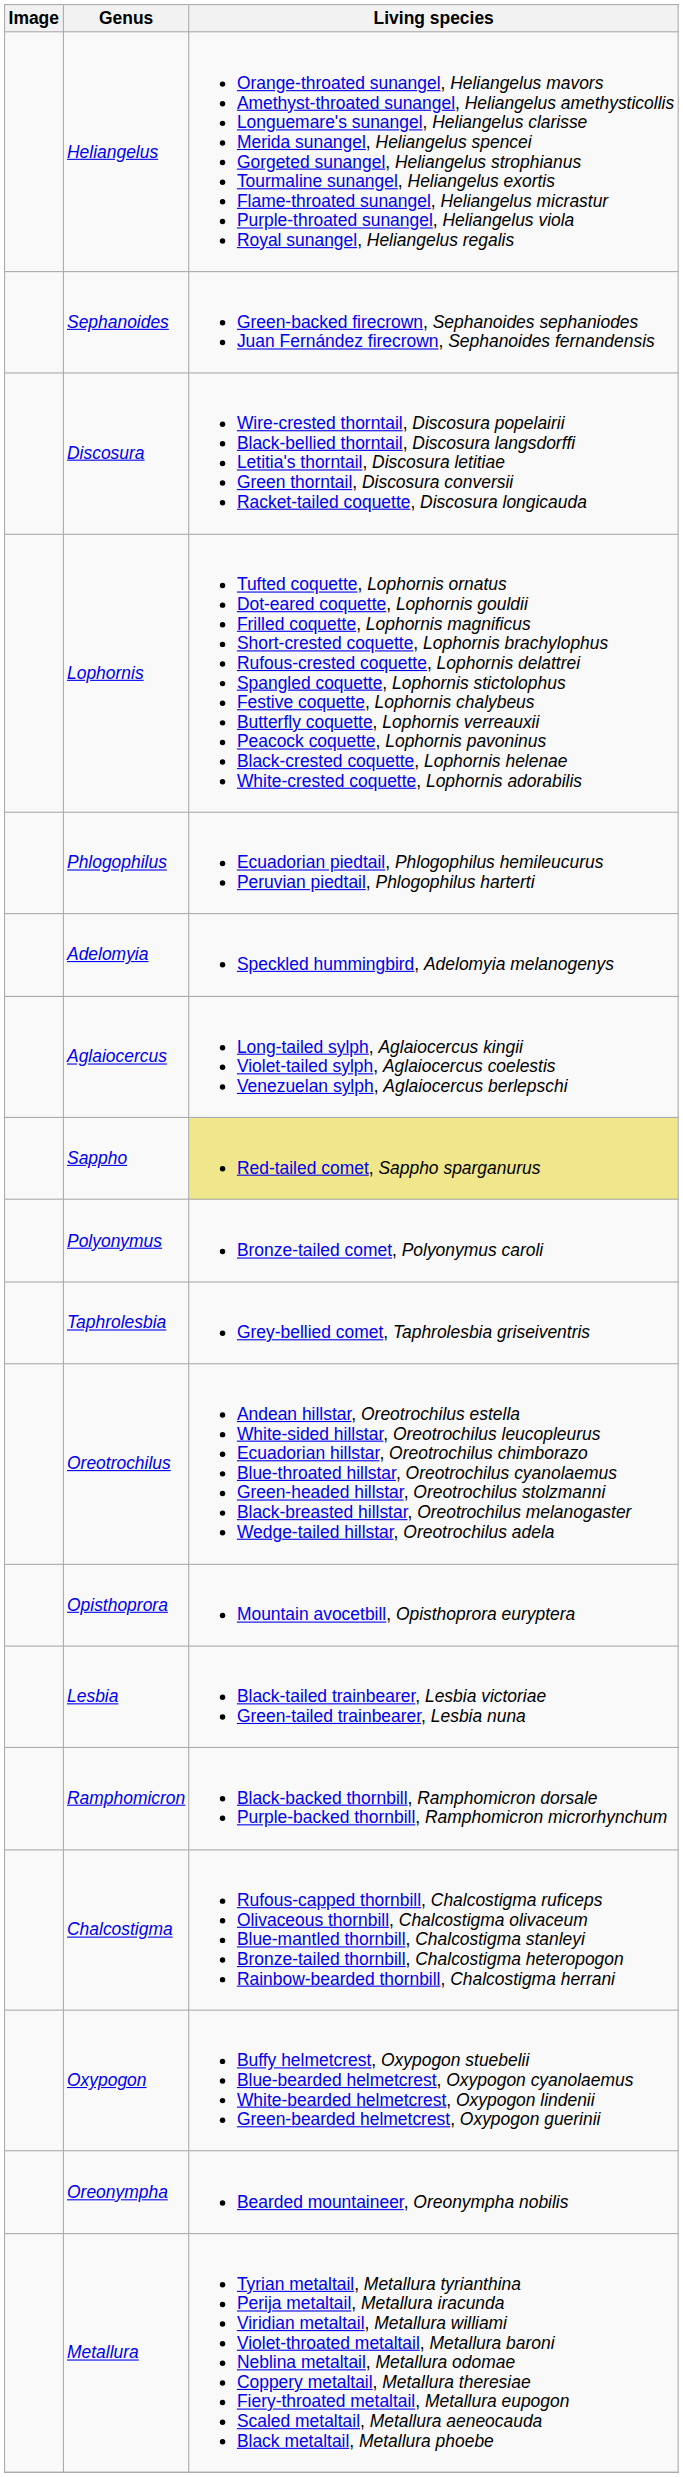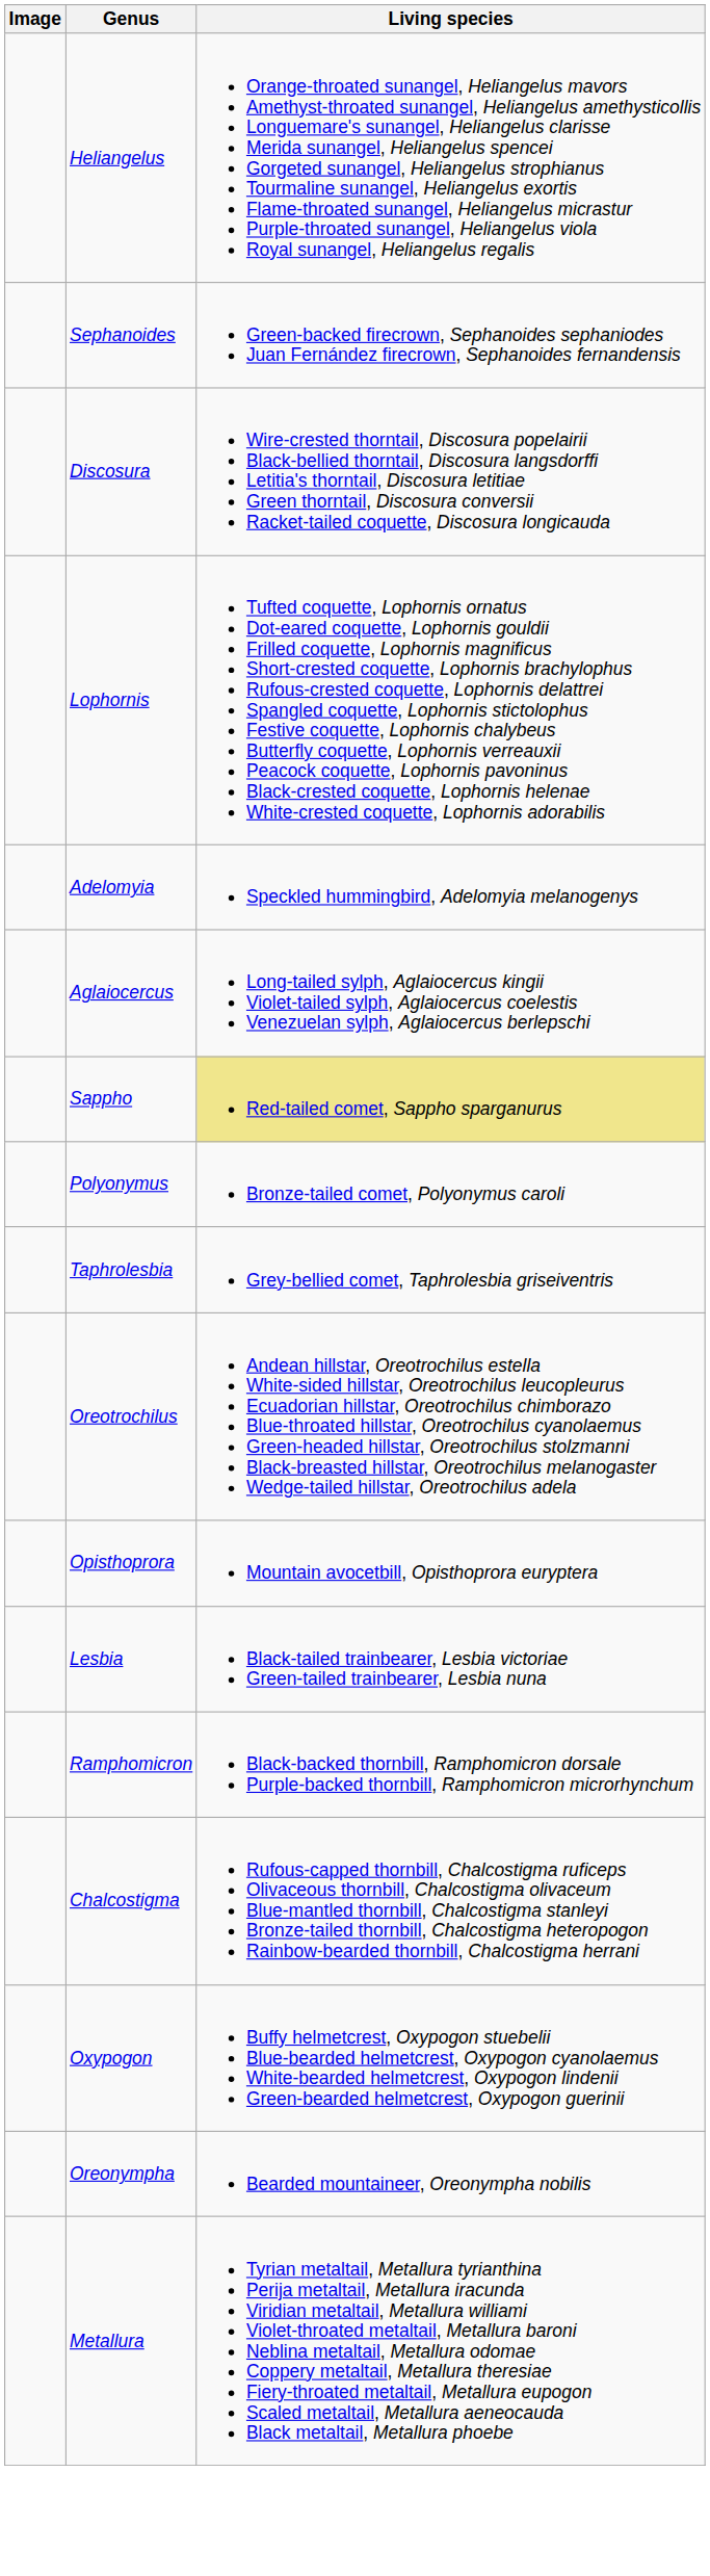 <table class="wikitable">
 <tr>
 <th>Image</th>
 <th>Genus</th>
 <th>Living species</th>
 </tr>
 <tr>
 <td></td>
 <td><em><a href='#'>Heliangelus</a></em></td>
 <td><br><ul><li><a href='#'>Orange-throated sunangel</a>, <em>Heliangelus mavors</em></li><li><a href='#'>Amethyst-throated sunangel</a>, <em>Heliangelus amethysticollis</em></li><li><a href='#'>Longuemare's sunangel</a>, <em>Heliangelus clarisse</em></li><li><a href='#'>Merida sunangel</a>, <em>Heliangelus spencei</em></li><li><a href='#'>Gorgeted sunangel</a>, <em>Heliangelus strophianus</em></li><li><a href='#'>Tourmaline sunangel</a>, <em>Heliangelus exortis</em></li><li><a href='#'>Flame-throated sunangel</a>, <em>Heliangelus micrastur</em></li><li><a href='#'>Purple-throated sunangel</a>, <em>Heliangelus viola</em></li><li><a href='#'>Royal sunangel</a>, <em>Heliangelus regalis</em></li></ul></td>
 </tr>
 <tr>
 <td></td>
 <td><em><a href='#'>Sephanoides</a></em></td>
 <td><br><ul><li><a href='#'>Green-backed firecrown</a>, <em>Sephanoides sephaniodes</em></li><li><a href='#'>Juan Fernández firecrown</a>, <em>Sephanoides fernandensis</em></li></ul></td>
 </tr>
 <tr>
 <td></td>
 <td><em><a href='#'>Discosura</a></em></td>
 <td><br><ul><li><a href='#'>Wire-crested thorntail</a>, <em>Discosura popelairii</em></li><li><a href='#'>Black-bellied thorntail</a>, <em>Discosura langsdorffi</em></li><li><a href='#'>Letitia's thorntail</a>, <em>Discosura letitiae</em></li><li><a href='#'>Green thorntail</a>, <em>Discosura conversii</em></li><li><a href='#'>Racket-tailed coquette</a>, <em>Discosura longicauda</em></li></ul></td>
 </tr>
 <tr>
 <td></td>
 <td><em><a href='#'>Lophornis</a></em></td>
 <td><br><ul><li><a href='#'>Tufted coquette</a>, <em>Lophornis ornatus</em></li><li><a href='#'>Dot-eared coquette</a>, <em>Lophornis gouldii</em></li><li><a href='#'>Frilled coquette</a>, <em>Lophornis magnificus</em></li><li><a href='#'>Short-crested coquette</a>, <em>Lophornis brachylophus</em></li><li><a href='#'>Rufous-crested coquette</a>, <em>Lophornis delattrei</em></li><li><a href='#'>Spangled coquette</a>, <em>Lophornis stictolophus</em></li><li><a href='#'>Festive coquette</a>, <em>Lophornis chalybeus</em></li><li><a href='#'>Butterfly coquette</a>, <em>Lophornis verreauxii</em></li><li><a href='#'>Peacock coquette</a>, <em>Lophornis pavoninus</em></li><li><a href='#'>Black-crested coquette</a>, <em>Lophornis helenae</em></li><li><a href='#'>White-crested coquette</a>, <em>Lophornis adorabilis</em></li></ul></td>
-</tr>
-<tr>
-<td></td>
-<td><em><a href='#'>Phlogophilus</a></em></td>
-<td><br><ul><li><a href='#'>Ecuadorian piedtail</a>, <em>Phlogophilus hemileucurus</em></li><li><a href='#'>Peruvian piedtail</a>, <em>Phlogophilus harterti</em></li></ul></td>
 </tr>
 <tr>
 <td></td>
 <td><em><a href='#'>Adelomyia</a></em></td>
 <td><br><ul><li><a href='#'>Speckled hummingbird</a>, <em>Adelomyia melanogenys</em></li></ul></td>
 </tr>
 <tr>
 <td></td>
 <td><em><a href='#'>Aglaiocercus</a></em></td>
 <td><br><ul><li><a href='#'>Long-tailed sylph</a>, <em>Aglaiocercus kingii</em></li><li><a href='#'>Violet-tailed sylph</a>, <em>Aglaiocercus coelestis</em></li><li><a href='#'>Venezuelan sylph</a>, <em>Aglaiocercus berlepschi</em></li></ul></td>
 </tr>
 <tr>
 <td></td>
 <td><em><a href='#'>Sappho</a></em></td>
 <td style="background: khaki;"><br><ul><li><a href='#'>Red-tailed comet</a>, <em>Sappho sparganurus</em></li></ul></td>
 </tr>
 <tr>
 <td></td>
 <td><em><a href='#'>Polyonymus</a></em></td>
 <td><br><ul><li><a href='#'>Bronze-tailed comet</a>, <em>Polyonymus caroli</em></li></ul></td>
 </tr>
 <tr>
 <td></td>
 <td><em><a href='#'>Taphrolesbia</a></em></td>
 <td><br><ul><li><a href='#'>Grey-bellied comet</a>, <em>Taphrolesbia griseiventris</em></li></ul></td>
 </tr>
 <tr>
 <td></td>
 <td><em><a href='#'>Oreotrochilus</a></em></td>
 <td><br><ul><li><a href='#'>Andean hillstar</a>, <em>Oreotrochilus estella</em></li><li><a href='#'>White-sided hillstar</a>, <em>Oreotrochilus leucopleurus</em></li><li><a href='#'>Ecuadorian hillstar</a>, <em>Oreotrochilus chimborazo</em></li><li><a href='#'>Blue-throated hillstar</a>, <em>Oreotrochilus cyanolaemus</em></li><li><a href='#'>Green-headed hillstar</a>, <em>Oreotrochilus stolzmanni</em></li><li><a href='#'>Black-breasted hillstar</a>, <em>Oreotrochilus melanogaster</em></li><li><a href='#'>Wedge-tailed hillstar</a>, <em>Oreotrochilus adela</em></li></ul></td>
 </tr>
 <tr>
 <td></td>
 <td><em><a href='#'>Opisthoprora</a></em></td>
 <td><br><ul><li><a href='#'>Mountain avocetbill</a>, <em>Opisthoprora euryptera</em></li></ul></td>
 </tr>
 <tr>
 <td></td>
 <td><em><a href='#'>Lesbia</a></em></td>
 <td><br><ul><li><a href='#'>Black-tailed trainbearer</a>, <em>Lesbia victoriae</em></li><li><a href='#'>Green-tailed trainbearer</a>, <em>Lesbia nuna</em></li></ul></td>
 </tr>
 <tr>
 <td></td>
 <td><em><a href='#'>Ramphomicron</a></em></td>
 <td><br><ul><li><a href='#'>Black-backed thornbill</a>, <em>Ramphomicron dorsale</em></li><li><a href='#'>Purple-backed thornbill</a>, <em>Ramphomicron microrhynchum</em></li></ul></td>
 </tr>
 <tr>
 <td></td>
 <td><em><a href='#'>Chalcostigma</a></em></td>
 <td><br><ul><li><a href='#'>Rufous-capped thornbill</a>, <em>Chalcostigma ruficeps</em></li><li><a href='#'>Olivaceous thornbill</a>, <em>Chalcostigma olivaceum</em></li><li><a href='#'>Blue-mantled thornbill</a>, <em>Chalcostigma stanleyi</em></li><li><a href='#'>Bronze-tailed thornbill</a>, <em>Chalcostigma heteropogon</em></li><li><a href='#'>Rainbow-bearded thornbill</a>, <em>Chalcostigma herrani</em></li></ul></td>
 </tr>
 <tr>
 <td></td>
 <td><em><a href='#'>Oxypogon</a></em></td>
 <td><br><ul><li><a href='#'>Buffy helmetcrest</a>, <em>Oxypogon stuebelii</em></li><li><a href='#'>Blue-bearded helmetcrest</a>, <em>Oxypogon cyanolaemus</em></li><li><a href='#'>White-bearded helmetcrest</a>, <em>Oxypogon lindenii</em></li><li><a href='#'>Green-bearded helmetcrest</a>, <em>Oxypogon guerinii</em></li></ul></td>
 </tr>
 <tr>
 <td></td>
 <td><em><a href='#'>Oreonympha</a></em></td>
 <td><br><ul><li><a href='#'>Bearded mountaineer</a>, <em>Oreonympha nobilis</em></li></ul></td>
 </tr>
 <tr>
 <td></td>
 <td><em><a href='#'>Metallura</a></em></td>
 <td><br><ul><li><a href='#'>Tyrian metaltail</a>, <em>Metallura tyrianthina</em></li><li><a href='#'>Perija metaltail</a>, <em>Metallura iracunda</em></li><li><a href='#'>Viridian metaltail</a>, <em>Metallura williami</em></li><li><a href='#'>Violet-throated metaltail</a>, <em>Metallura baroni</em></li><li><a href='#'>Neblina metaltail</a>, <em>Metallura odomae</em></li><li><a href='#'>Coppery metaltail</a>, <em>Metallura theresiae</em></li><li><a href='#'>Fiery-throated metaltail</a>, <em>Metallura eupogon</em></li><li><a href='#'>Scaled metaltail</a>, <em>Metallura aeneocauda</em></li><li><a href='#'>Black metaltail</a>, <em>Metallura phoebe</em></li></ul></td>
 </tr>
 <tr>
 </tr>
 </table>
